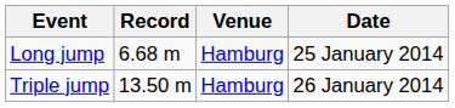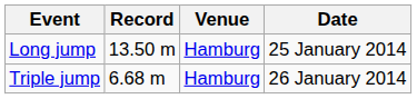 <table class="wikitable">
 <tr>
 <th>Event</th>
 <th>Record</th>
 <th>Venue</th>
 <th>Date</th>
 </tr>
 <tr>
 <td><a href='#'>Long jump</a></td>
-<td>6.68 m</td>
+<td>13.50 m</td>
 <td><a href='#'>Hamburg</a></td>
 <td>25 January 2014</td>
 </tr>
 <tr>
 <td><a href='#'>Triple jump</a></td>
-<td>13.50 m</td>
+<td>6.68 m</td>
 <td><a href='#'>Hamburg</a></td>
 <td>26 January 2014</td>
 </tr>
 </table>
